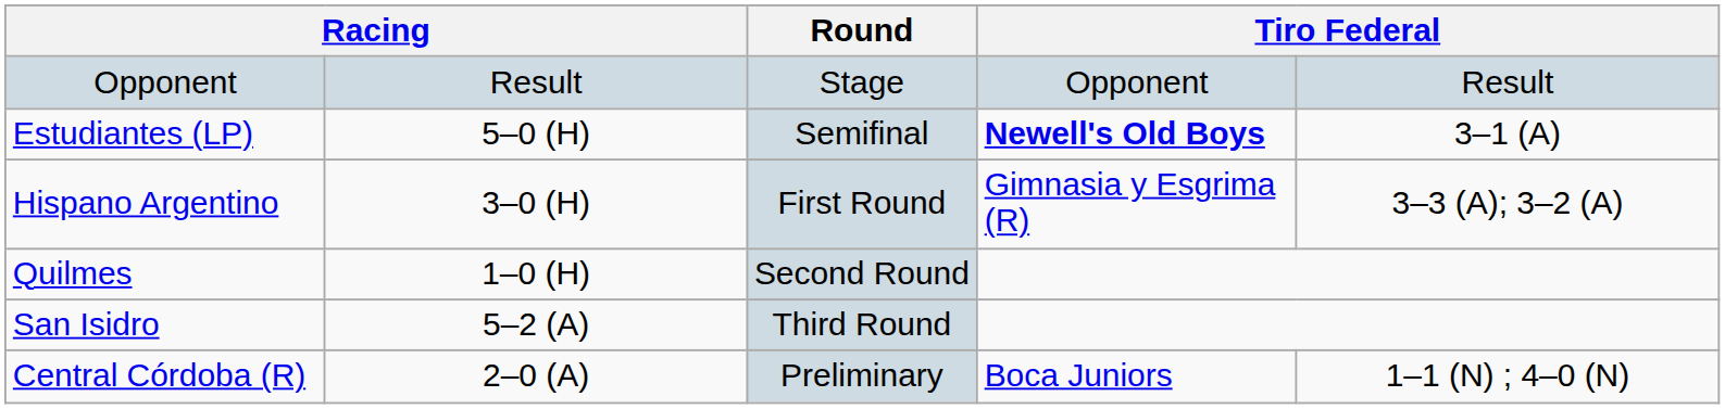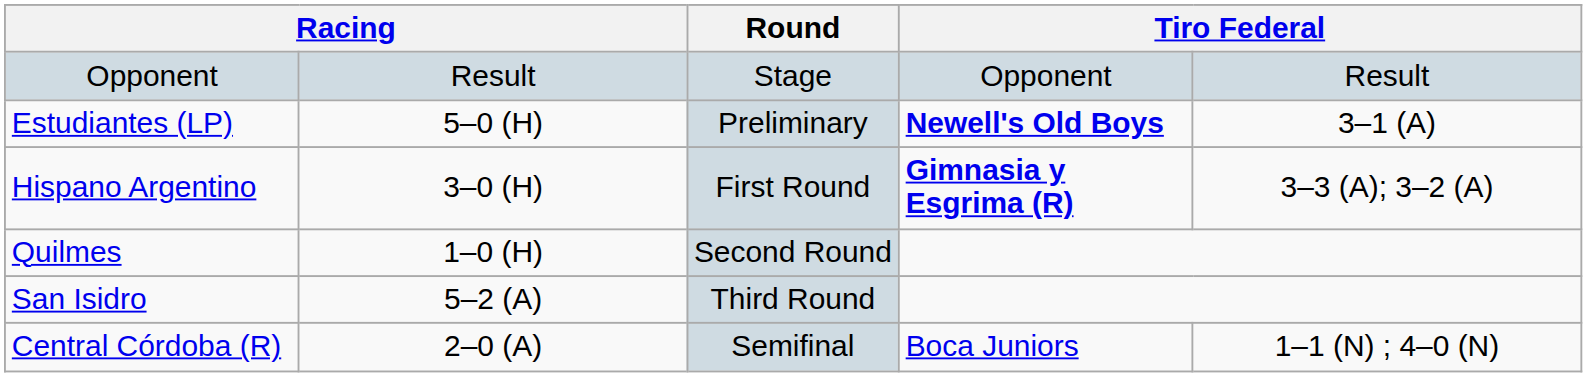 <table class="wikitable" style="text-align:center;">
 <tr>
 <th colspan=3 width= px><a href='#'>Racing</a></th>
 <th>Round</th>
 <th colspan=3 width= px><a href='#'>Tiro Federal</a></th>
 </tr>
 <tr bgcolor= #CFDBE2>
 <td width= 150px>Opponent</td>
 <td colspan=2 width=200px>Result</td>
 <td>Stage</td>
 <td width=150px>Opponent</td>
 <td colspan=2 width= 200px>Result</td>
 </tr>
 <tr>
 <td align=left><a href='#'>Estudiantes (LP)</a></td>
 <td colspan=2>5–0 (H)</td>
-<td bgcolor= #CFDBE2>Semifinal </td>
+<td bgcolor= #CFDBE2>Preliminary</td>
 <td align=left><strong><a href='#'>Newell's Old Boys</a></strong></td>
 <td colspan=2>3–1 (A)</td>
 </tr>
 <tr>
 <td align=left><a href='#'>Hispano Argentino</a></td>
 <td colspan=2>3–0 (H)</td>
 <td bgcolor= #CFDBE2>First Round</td>
-<td align=left><a href='#'>Gimnasia y Esgrima (R)</a></td>
+<td align=left><strong><a href='#'>Gimnasia y Esgrima (R)</a></strong></td>
 <td colspan=2>3–3  (A); 3–2 (A)</td>
 </tr>
 <tr>
 <td align=left><a href='#'>Quilmes</a></td>
 <td colspan=2>1–0  (H)</td>
 <td bgcolor= #CFDBE2>Second Round</td>
 <td colspan=2></td>
 </tr>
 <tr>
 <td align=left><a href='#'>San Isidro</a></td>
 <td colspan=2>5–2 (A) </td>
 <td bgcolor= #CFDBE2>Third Round</td>
 <td colspan=2></td>
 </tr>
 <tr>
 <td align=left><a href='#'>Central Córdoba (R)</a></td>
 <td colspan=2>2–0 (A)</td>
-<td bgcolor= #CFDBE2>Preliminary</td>
+<td bgcolor= #CFDBE2>Semifinal </td>
 <td align=left><a href='#'>Boca Juniors</a></td>
 <td colspan=2>1–1  (N) ; 4–0 (N) </td>
 </tr>
 </table>
